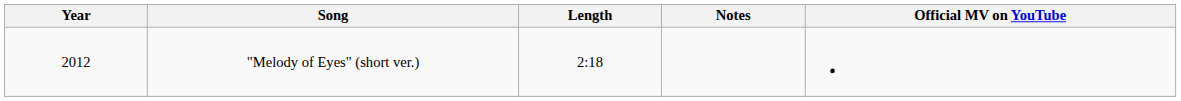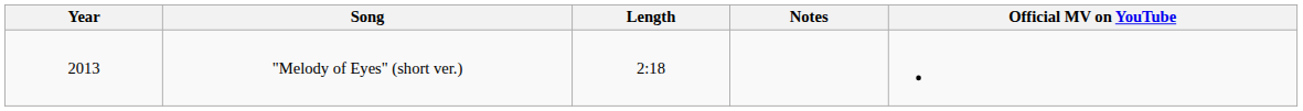 <table class="wikitable" style="text-align:center;">
 <tr>
 <th style="width:150px;">Year</th>
 <th style="width:400px;">Song</th>
 <th style="width:150px;">Length</th>
 <th style="width:150px;">Notes</th>
 <th style="width:400px;">Official MV on <a href='#'>YouTube</a></th>
 </tr>
 <tr>
-<td>2012</td>
+<td>2013</td>
 <td>"Melody of Eyes" (short ver.)</td>
 <td>2:18</td>
 <td></td>
 <td><br><ul><li></li></ul></td>
 </tr>
 </table>
